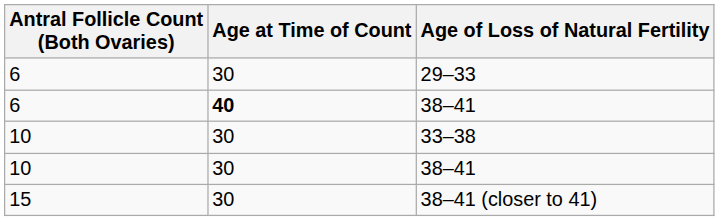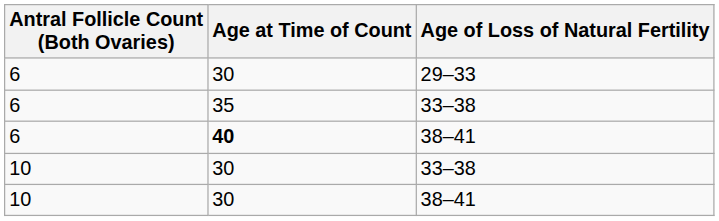 <table class="wikitable" border="0">
 <tr>
 <th>Antral Follicle Count<br>(Both Ovaries)</th>
 <th>Age at Time of Count</th>
 <th>Age of Loss of Natural Fertility</th>
 </tr>
 <tr>
 <td>6</td>
 <td>30</td>
 <td>29–33</td>
+</tr>
+<tr>
+<td>6</td>
+<td>35</td>
+<td>33–38</td>
 </tr>
 <tr>
 <td>6</td>
 <td><strong>40</strong></td>
 <td>38–41</td>
 </tr>
 <tr>
 <td>10</td>
 <td>30</td>
 <td>33–38</td>
 </tr>
 <tr>
 <td>10</td>
 <td>30</td>
 <td>38–41</td>
 </tr>
-<tr>
-<td>15</td>
-<td>30</td>
-<td>38–41 (closer to 41)</td>
-</tr>
 </table>
